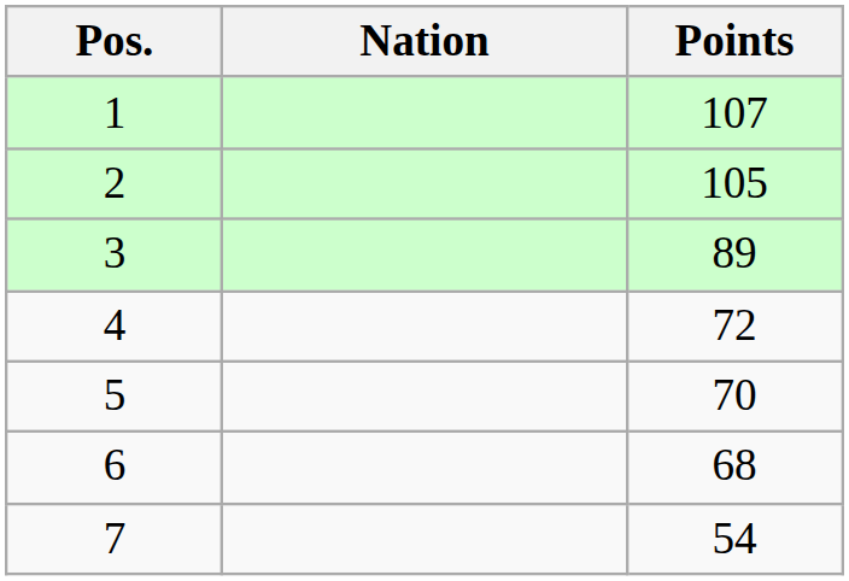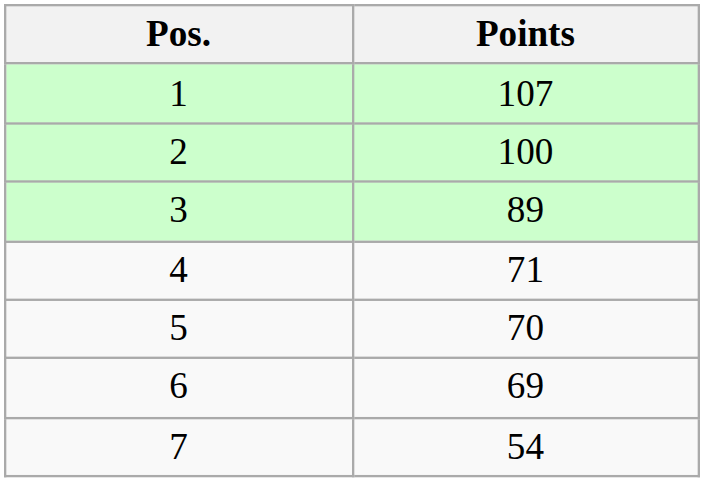 <table class="wikitable gauche" cellspacing="1" style="width:300px;">
 <tr style="background:#efefef; text-align:center;">
 <th style="width:70px;">Pos.</th>
-<th>Nation</th>
 <th style="width:70px;">Points</th>
 </tr>
 <tr style="vertical-align:top; text-align:center; background:#ccffcc;">
 <td>1</td>
-<td style="text-align:left;"></td>
 <td>107</td>
 </tr>
 <tr style="vertical-align:top; text-align:center; background:#ccffcc;">
 <td>2</td>
-<td style="text-align:left;"></td>
-<td>105</td>
+<td>100</td>
 </tr>
 <tr style="vertical-align:top; text-align:center; background:#ccffcc;">
 <td>3</td>
-<td style="text-align:left;"></td>
 <td>89</td>
 </tr>
 <tr style="vertical-align:top; text-align:center;">
 <td>4</td>
-<td style="text-align:left;"></td>
-<td>72</td>
+<td>71</td>
 </tr>
 <tr style="vertical-align:top; text-align:center;">
 <td>5</td>
-<td style="text-align:left;"></td>
 <td>70</td>
 </tr>
 <tr style="vertical-align:top; text-align:center;">
 <td>6</td>
-<td style="text-align:left;"></td>
-<td>68</td>
+<td>69</td>
 </tr>
 <tr style="vertical-align:top; text-align:center;">
 <td>7</td>
-<td style="text-align:left;"></td>
 <td>54</td>
 </tr>
 </table>
